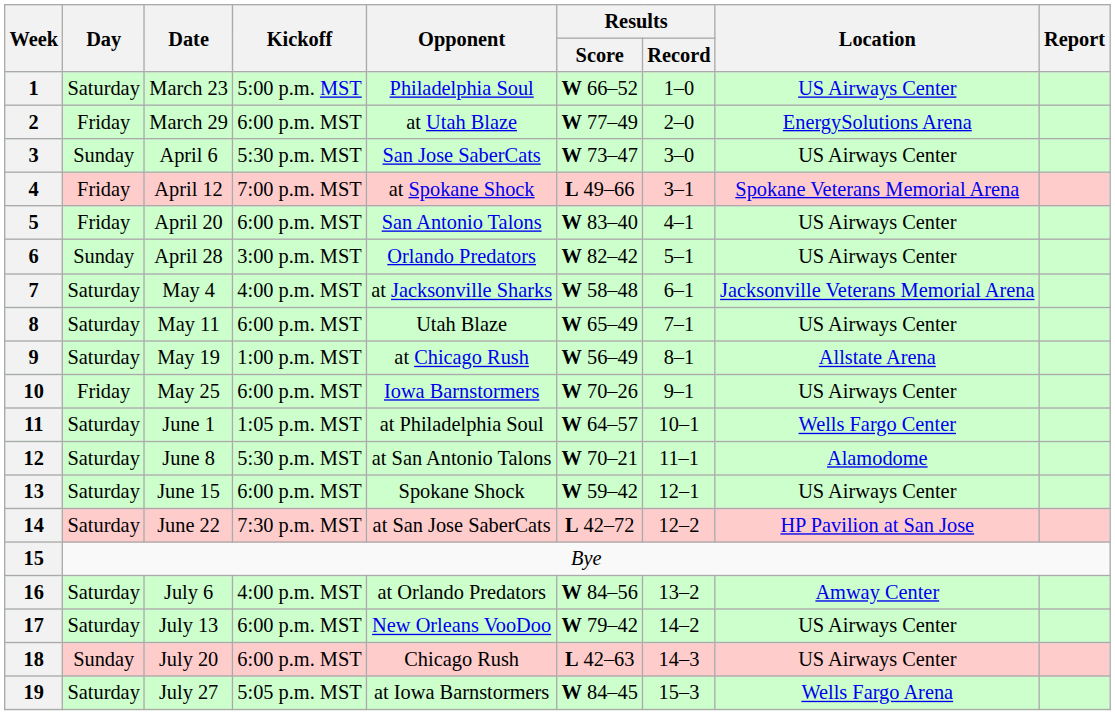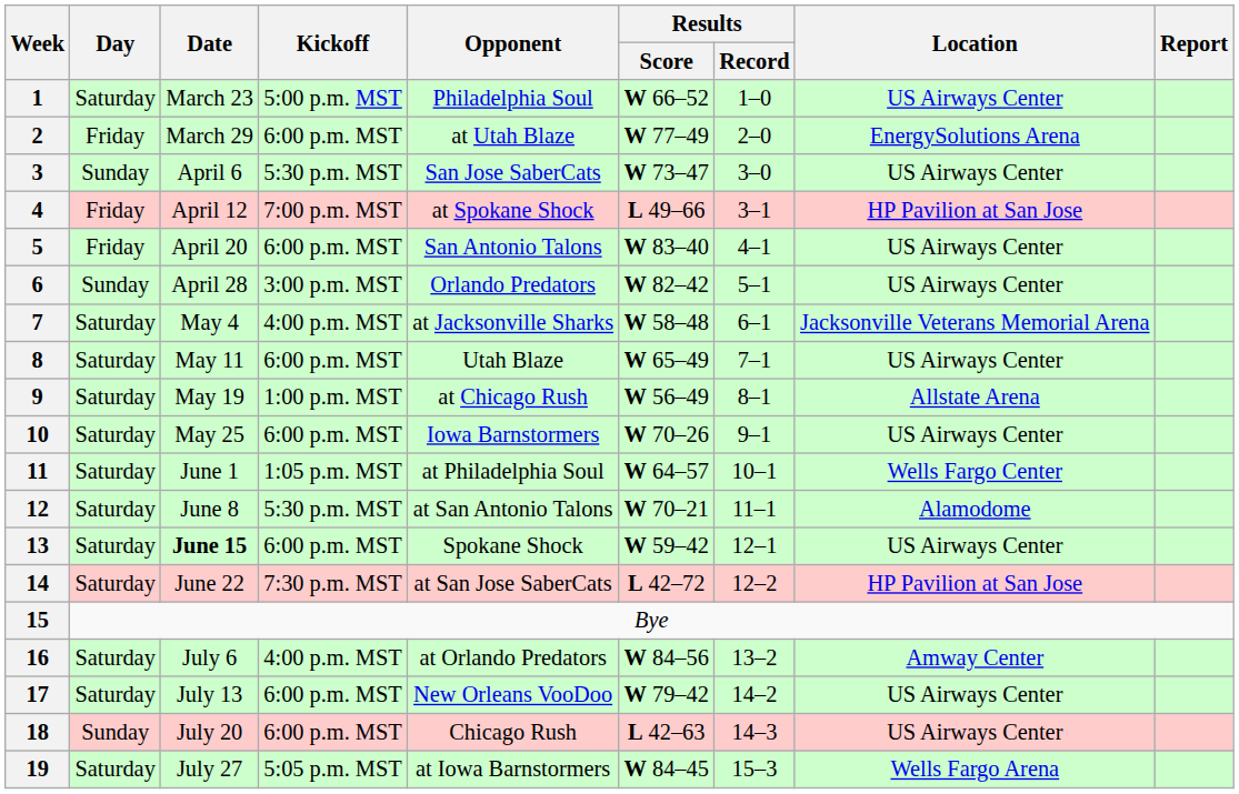 <table class="wikitable" style="font-size: 95%;">
 <tr>
 <th rowspan=2>Week</th>
 <th rowspan=2>Day</th>
 <th rowspan=2>Date</th>
 <th rowspan=2>Kickoff</th>
 <th rowspan=2>Opponent</th>
 <th colspan=2>Results</th>
 <th rowspan=2>Location</th>
 <th rowspan=2>Report</th>
 </tr>
 <tr>
 <th>Score</th>
 <th>Record</th>
 </tr>
 <tr style= background:#ccffcc>
 <th align="center"><strong>1</strong></th>
 <td align="center">Saturday</td>
 <td align="center">March 23</td>
 <td align="center">5:00 p.m. <a href='#'>MST</a></td>
 <td align="center"><a href='#'>Philadelphia Soul</a></td>
 <td align="center"><strong>W</strong> 66–52</td>
 <td align="center">1–0</td>
 <td align="center"><a href='#'>US Airways Center</a></td>
 <td align="center"></td>
 </tr>
 <tr style= background:#ccffcc>
 <th align="center"><strong>2</strong></th>
 <td align="center">Friday</td>
 <td align="center">March 29</td>
 <td align="center">6:00 p.m. MST</td>
 <td align="center">at <a href='#'>Utah Blaze</a></td>
 <td align="center"><strong>W</strong> 77–49</td>
 <td align="center">2–0</td>
 <td align="center"><a href='#'>EnergySolutions Arena</a></td>
 <td align="center"></td>
 </tr>
 <tr style= background:#ccffcc>
 <th align="center"><strong>3</strong></th>
 <td align="center">Sunday</td>
 <td align="center">April 6</td>
 <td align="center">5:30 p.m. MST</td>
 <td align="center"><a href='#'>San Jose SaberCats</a></td>
 <td align="center"><strong>W</strong> 73–47</td>
 <td align="center">3–0</td>
 <td align="center">US Airways Center</td>
 <td align="center"></td>
 </tr>
 <tr style= background:#ffcccc>
 <th align="center"><strong>4</strong></th>
 <td align="center">Friday</td>
 <td align="center">April 12</td>
 <td align="center">7:00 p.m. MST</td>
 <td align="center">at <a href='#'>Spokane Shock</a></td>
 <td align="center"><strong>L</strong> 49–66</td>
 <td align="center">3–1</td>
-<td align="center"><a href='#'>Spokane Veterans Memorial Arena</a></td>
+<td align="center"><a href='#'>HP Pavilion at San Jose</a></td>
 <td align="center"></td>
 </tr>
 <tr style= background:#ccffcc>
 <th align="center"><strong>5</strong></th>
 <td align="center">Friday</td>
 <td align="center">April 20</td>
 <td align="center">6:00 p.m. MST</td>
 <td align="center"><a href='#'>San Antonio Talons</a></td>
 <td align="center"><strong>W</strong> 83–40</td>
 <td align="center">4–1</td>
 <td align="center">US Airways Center</td>
 <td align="center"></td>
 </tr>
 <tr style= background:#ccffcc>
 <th align="center"><strong>6</strong></th>
 <td align="center">Sunday</td>
 <td align="center">April 28</td>
 <td align="center">3:00 p.m. MST</td>
 <td align="center"><a href='#'>Orlando Predators</a></td>
 <td align="center"><strong>W</strong> 82–42</td>
 <td align="center">5–1</td>
 <td align="center">US Airways Center</td>
 <td align="center"></td>
 </tr>
 <tr style= background:#ccffcc>
 <th align="center"><strong>7</strong></th>
 <td align="center">Saturday</td>
 <td align="center">May 4</td>
 <td align="center">4:00 p.m. MST</td>
 <td align="center">at <a href='#'>Jacksonville Sharks</a></td>
 <td align="center"><strong>W</strong> 58–48</td>
 <td align="center">6–1</td>
 <td align="center"><a href='#'>Jacksonville Veterans Memorial Arena</a></td>
 <td align="center"></td>
 </tr>
 <tr style= background:#ccffcc>
 <th align="center"><strong>8</strong></th>
 <td align="center">Saturday</td>
 <td align="center">May 11</td>
 <td align="center">6:00 p.m. MST</td>
 <td align="center">Utah Blaze</td>
 <td align="center"><strong>W</strong> 65–49</td>
 <td align="center">7–1</td>
 <td align="center">US Airways Center</td>
 <td align="center"></td>
 </tr>
 <tr style= background:#ccffcc>
 <th align="center"><strong>9</strong></th>
 <td align="center">Saturday</td>
 <td align="center">May 19</td>
 <td align="center">1:00 p.m. MST</td>
 <td align="center">at <a href='#'>Chicago Rush</a></td>
 <td align="center"><strong>W</strong> 56–49</td>
 <td align="center">8–1</td>
 <td align="center"><a href='#'>Allstate Arena</a></td>
 <td align="center"></td>
 </tr>
 <tr style= background:#ccffcc>
 <th align="center"><strong>10</strong></th>
-<td align="center">Friday</td>
+<td align="center">Saturday</td>
 <td align="center">May 25</td>
 <td align="center">6:00 p.m. MST</td>
 <td align="center"><a href='#'>Iowa Barnstormers</a></td>
 <td align="center"><strong>W</strong> 70–26</td>
 <td align="center">9–1</td>
 <td align="center">US Airways Center</td>
 <td align="center"></td>
 </tr>
 <tr style= background:#ccffcc>
 <th align="center"><strong>11</strong></th>
 <td align="center">Saturday</td>
 <td align="center">June 1</td>
 <td align="center">1:05 p.m. MST</td>
 <td align="center">at Philadelphia Soul</td>
 <td align="center"><strong>W</strong> 64–57</td>
 <td align="center">10–1</td>
 <td align="center"><a href='#'>Wells Fargo Center</a></td>
 <td align="center"></td>
 </tr>
 <tr style= background:#ccffcc>
 <th align="center"><strong>12</strong></th>
 <td align="center">Saturday</td>
 <td align="center">June 8</td>
 <td align="center">5:30 p.m. MST</td>
 <td align="center">at San Antonio Talons</td>
 <td align="center"><strong>W</strong> 70–21</td>
 <td align="center">11–1</td>
 <td align="center"><a href='#'>Alamodome</a></td>
 <td align="center"></td>
 </tr>
 <tr style= background:#ccffcc>
 <th align="center"><strong>13</strong></th>
 <td align="center">Saturday</td>
-<td align="center">June 15</td>
+<td align="center"><strong>June 15</strong></td>
 <td align="center">6:00 p.m. MST</td>
 <td align="center">Spokane Shock</td>
 <td align="center"><strong>W</strong> 59–42</td>
 <td align="center">12–1</td>
 <td align="center">US Airways Center</td>
 <td align="center"></td>
 </tr>
 <tr style= background:#ffcccc>
 <th align="center"><strong>14</strong></th>
 <td align="center">Saturday</td>
 <td align="center">June 22</td>
 <td align="center">7:30 p.m. MST</td>
 <td align="center">at San Jose SaberCats</td>
 <td align="center"><strong>L</strong> 42–72</td>
 <td align="center">12–2</td>
 <td align="center"><a href='#'>HP Pavilion at San Jose</a></td>
 <td align="center"></td>
 </tr>
 <tr style=>
 <th align="center"><strong>15</strong></th>
 <td colspan=9 align="center" valign="middle"><em>Bye</em></td>
 </tr>
 <tr style= background:#ccffcc>
 <th align="center"><strong>16</strong></th>
 <td align="center">Saturday</td>
 <td align="center">July 6</td>
 <td align="center">4:00 p.m. MST</td>
 <td align="center">at Orlando Predators</td>
 <td align="center"><strong>W</strong> 84–56</td>
 <td align="center">13–2</td>
 <td align="center"><a href='#'>Amway Center</a></td>
 <td align="center"></td>
 </tr>
 <tr style= background:#ccffcc>
 <th align="center"><strong>17</strong></th>
 <td align="center">Saturday</td>
 <td align="center">July 13</td>
 <td align="center">6:00 p.m. MST</td>
 <td align="center"><a href='#'>New Orleans VooDoo</a></td>
 <td align="center"><strong>W</strong> 79–42</td>
 <td align="center">14–2</td>
 <td align="center">US Airways Center</td>
 <td align="center"></td>
 </tr>
 <tr style= background:#ffcccc>
 <th align="center"><strong>18</strong></th>
 <td align="center">Sunday</td>
 <td align="center">July 20</td>
 <td align="center">6:00 p.m. MST</td>
 <td align="center">Chicago Rush</td>
 <td align="center"><strong>L</strong> 42–63</td>
 <td align="center">14–3</td>
 <td align="center">US Airways Center</td>
 <td align="center"></td>
 </tr>
 <tr style= background:#ccffcc>
 <th align="center"><strong>19</strong></th>
 <td align="center">Saturday</td>
 <td align="center">July 27</td>
 <td align="center">5:05 p.m. MST</td>
 <td align="center">at Iowa Barnstormers</td>
 <td align="center"><strong>W</strong> 84–45</td>
 <td align="center">15–3</td>
 <td align="center"><a href='#'>Wells Fargo Arena</a></td>
 <td align="center"></td>
 </tr>
 </table>
